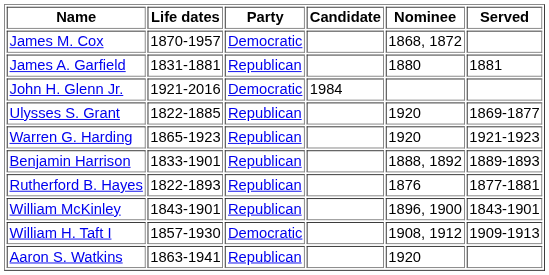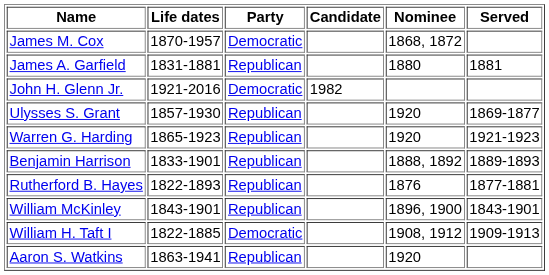 <table table border="1" cellpadding="2">
 <tr>
 <th>Name</th>
 <th>Life dates</th>
 <th>Party</th>
 <th>Candidate</th>
 <th>Nominee</th>
 <th>Served</th>
 </tr>
 <tr>
 <td><a href='#'>James M. Cox</a></td>
 <td>1870-1957</td>
 <td><a href='#'>Democratic</a></td>
 <td> </td>
 <td>1868, 1872</td>
 <td> </td>
 </tr>
 <tr>
 <td><a href='#'>James A. Garfield</a></td>
 <td>1831-1881</td>
 <td><a href='#'>Republican</a></td>
 <td> </td>
 <td>1880</td>
 <td>1881</td>
 </tr>
 <tr>
 <td><a href='#'>John H. Glenn Jr.</a></td>
 <td>1921-2016</td>
 <td><a href='#'>Democratic</a></td>
-<td>1984</td>
+<td>1982</td>
 <td> </td>
 <td> </td>
 </tr>
 <tr>
 <td><a href='#'>Ulysses S. Grant</a></td>
-<td>1822-1885</td>
+<td>1857-1930</td>
 <td><a href='#'>Republican</a></td>
 <td> </td>
 <td>1920</td>
 <td>1869-1877</td>
 </tr>
 <tr>
 <td><a href='#'>Warren G. Harding</a></td>
 <td>1865-1923</td>
 <td><a href='#'>Republican</a></td>
 <td> </td>
 <td>1920</td>
 <td>1921-1923</td>
 </tr>
 <tr>
 <td><a href='#'>Benjamin Harrison</a></td>
 <td>1833-1901</td>
 <td><a href='#'>Republican</a></td>
 <td> </td>
 <td>1888, 1892</td>
 <td>1889-1893</td>
 </tr>
 <tr>
 <td><a href='#'>Rutherford B. Hayes</a></td>
 <td>1822-1893</td>
 <td><a href='#'>Republican</a></td>
 <td> </td>
 <td>1876</td>
 <td>1877-1881</td>
 </tr>
 <tr>
 <td><a href='#'>William McKinley</a></td>
 <td>1843-1901</td>
 <td><a href='#'>Republican</a></td>
 <td> </td>
 <td>1896, 1900</td>
 <td>1843-1901</td>
 </tr>
 <tr>
 <td><a href='#'>William H. Taft I</a></td>
-<td>1857-1930</td>
+<td>1822-1885</td>
 <td><a href='#'>Democratic</a></td>
 <td> </td>
 <td>1908, 1912</td>
 <td>1909-1913</td>
 </tr>
 <tr>
 <td><a href='#'>Aaron S. Watkins</a></td>
 <td>1863-1941</td>
 <td><a href='#'>Republican</a></td>
 <td> </td>
 <td>1920</td>
 <td> </td>
 </tr>
 </table>
